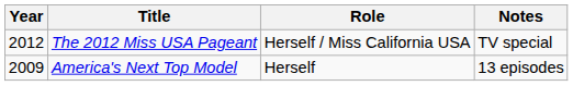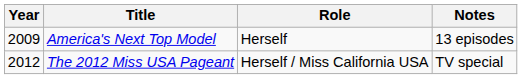 <table class="wikitable">
 <tr>
 <th>Year</th>
 <th>Title</th>
 <th>Role</th>
 <th>Notes</th>
 </tr>
 <tr>
+<td>2009</td>
+<td><em><a href='#'>America's Next Top Model</a></em></td>
+<td>Herself</td>
+<td>13 episodes</td>
+</tr>
+<tr>
 <td>2012</td>
 <td><em><a href='#'>The 2012 Miss USA Pageant</a></em></td>
 <td>Herself / Miss California USA</td>
 <td>TV special</td>
 </tr>
-<tr>
-<td>2009</td>
-<td><em><a href='#'>America's Next Top Model</a></em></td>
-<td>Herself</td>
-<td>13 episodes</td>
-</tr>
 </table>
